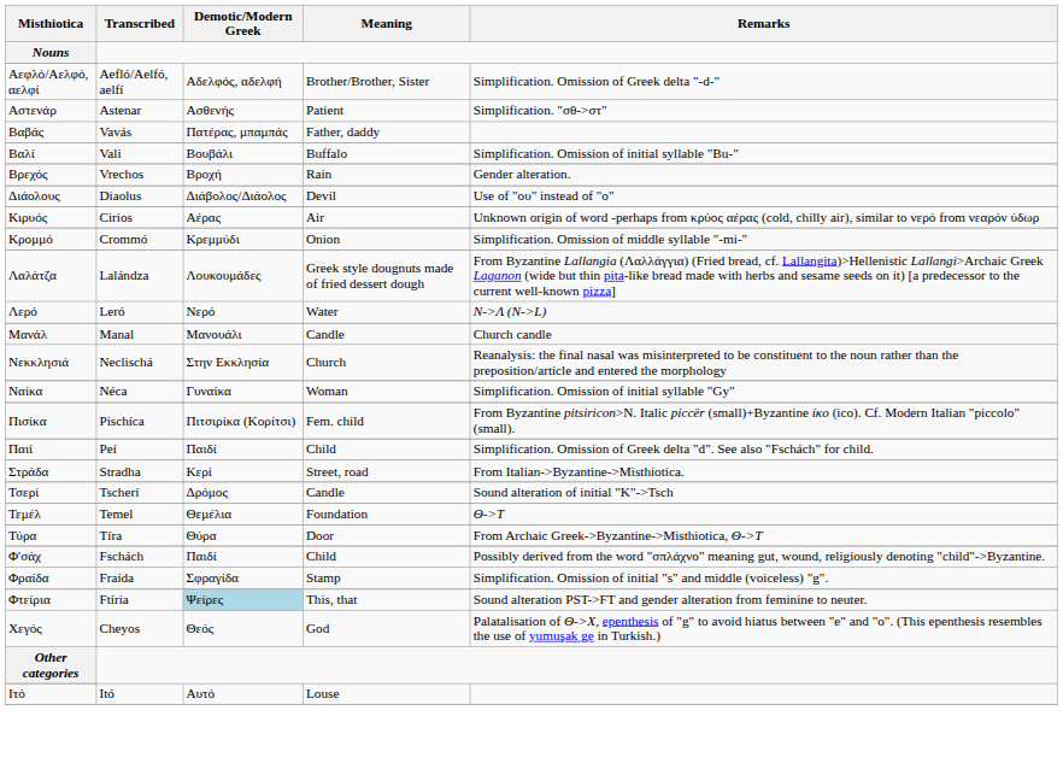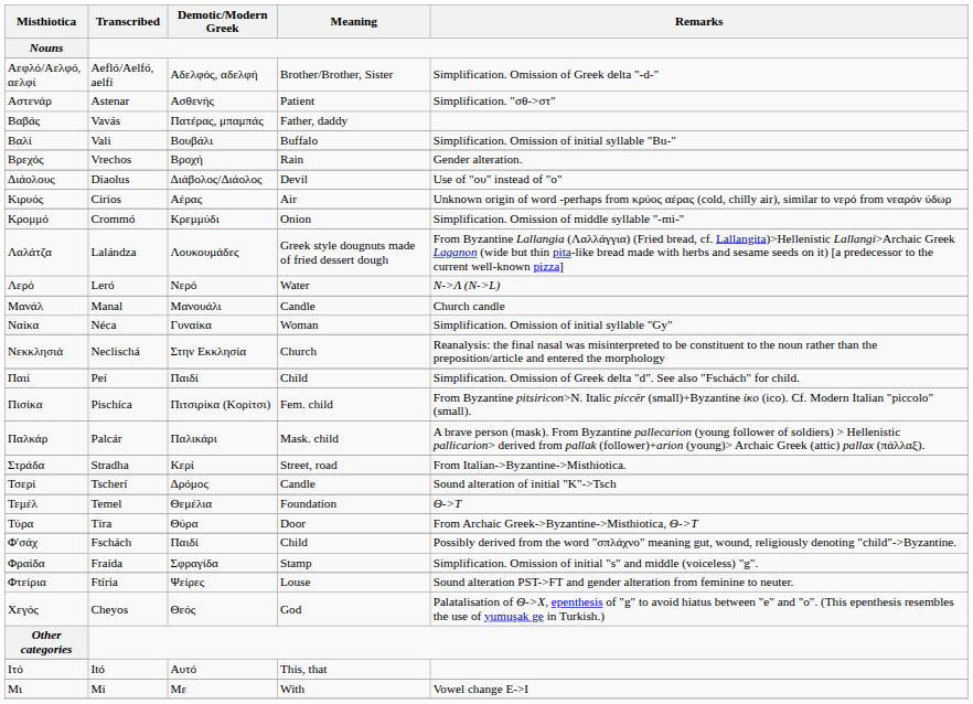 <table class="wikitable">
 <tr>
 <th>Misthiotica</th>
 <th>Transcribed</th>
 <th>Demotic/Modern Greek</th>
 <th>Meaning</th>
 <th>Remarks</th>
 </tr>
 <tr>
 <th><em>Nouns</em></th>
 </tr>
 <tr>
 </tr>
 <tr>
 </tr>
 <tr>
 </tr>
 <tr>
 <td>Αεφλό/Αελφό, αελφί</td>
 <td>Aefló/Aelfó, aelfí</td>
 <td>Αδελφός, αδελφή</td>
 <td>Brother/Brother, Sister</td>
 <td>Simplification. Omission of Greek delta "-d-"</td>
 </tr>
 <tr>
 <td>Αστενάρ</td>
 <td>Astenar</td>
 <td>Ασθενής</td>
 <td>Patient</td>
 <td>Simplification. "σθ->στ"</td>
 </tr>
 <tr>
 <td>Βαβάς</td>
 <td>Vavás</td>
 <td>Πατέρας, μπαμπάς</td>
 <td>Father, daddy</td>
 <td></td>
 </tr>
 <tr>
 </tr>
 <tr>
 <td>Βαλί</td>
 <td>Vali</td>
 <td>Βουβάλι</td>
 <td>Buffalo</td>
 <td>Simplification. Omission of initial syllable "Bu-"</td>
 </tr>
 <tr>
 </tr>
 <tr>
 <td>Βρεχός</td>
 <td>Vrechos</td>
 <td>Βροχή</td>
 <td>Rain</td>
 <td>Gender alteration.</td>
 </tr>
 <tr>
 </tr>
 <tr>
 <td>Διάολους</td>
 <td>Diaolus</td>
 <td>Διάβολος/Διάολος</td>
 <td>Devil</td>
 <td>Use of "ου" instead of "ο"</td>
 </tr>
 <tr>
 </tr>
 <tr>
 <td>Κιρυός</td>
 <td>Cirios</td>
 <td>Αέρας</td>
 <td>Air</td>
 <td>Unknown origin of word -perhaps from κρύος αέρας (cold, chilly air), similar to νερό from νεαρόν ύδωρ</td>
 </tr>
 <tr>
 </tr>
 <tr>
 <td>Κρομμό</td>
 <td>Crommó</td>
 <td>Κρεμμύδι</td>
 <td>Onion</td>
 <td>Simplification. Omission of middle syllable "-mi-"</td>
 </tr>
 <tr>
 </tr>
 <tr>
 <td>Λαλάτζα</td>
 <td>Lalándza</td>
 <td>Λουκουμάδες</td>
 <td>Greek style dougnuts made of fried dessert dough</td>
 <td>From Byzantine <em>Lallangia</em> (Λαλλάγγια) (Fried bread, cf. <a href='#'>Lallangita</a>)>Hellenistic <em>Lallangi</em>>Archaic Greek <em><a href='#'>Laganon</a></em> (wide but thin <a href='#'>pita</a>-like bread made with herbs and sesame seeds on it) [a predecessor to the current well-known <a href='#'>pizza</a>]</td>
 </tr>
 <tr>
 <td>Λερό</td>
 <td>Leró</td>
 <td>Νερό</td>
 <td>Water</td>
 <td><em>Ν->Λ (N->L)</em></td>
 </tr>
 <tr>
 </tr>
 <tr>
 <td>Μανάλ</td>
 <td>Manal</td>
 <td>Μανουάλι</td>
 <td>Candle</td>
 <td>Church candle</td>
 </tr>
 <tr>
+<td>Ναίκα</td>
+<td>Néca</td>
+<td>Γυναίκα</td>
+<td>Woman</td>
+<td>Simplification. Omission of initial syllable "Gy"</td>
+</tr>
+<tr>
+</tr>
+<tr>
 <td>Νεκκλησιά</td>
 <td>Νeclischá</td>
 <td>Στην Εκκλησία</td>
 <td>Church</td>
 <td>Reanalysis: the final nasal was misinterpreted to be constituent to the noun rather than the preposition/article and entered the morphology</td>
 </tr>
 <tr>
 </tr>
 <tr>
-<td>Ναίκα</td>
-<td>Néca</td>
-<td>Γυναίκα</td>
-<td>Woman</td>
-<td>Simplification. Omission of initial syllable "Gy"</td>
+<td>Παιί</td>
+<td>Peí</td>
+<td>Παιδί</td>
+<td>Child</td>
+<td>Simplification. Omission of Greek delta "d". See also "Fschách" for child.</td>
 </tr>
 <tr>
 </tr>
 <tr>
 <td>Πισίκα</td>
 <td>Pischíca</td>
 <td>Πιτσιρίκα (Κορίτσι)</td>
 <td>Fem. child</td>
 <td>From Byzantine <em>pitsiricon</em>>N. Italic <em>piccër</em> (small)+Byzantine <em>ίκο</em> (ico). Cf. Modern Italian "piccolo" (small).</td>
 </tr>
 <tr>
 </tr>
 <tr>
-<td>Παιί</td>
-<td>Peí</td>
-<td>Παιδί</td>
-<td>Child</td>
-<td>Simplification. Omission of Greek delta "d". See also "Fschách" for child.</td>
-</tr>
-<tr>
+<td>Παλκάρ</td>
+<td>Palcár</td>
+<td>Παλικάρι</td>
+<td>Mask. child</td>
+<td>A brave person (mask). From Byzantine <em>pallecarion</em> (young follower of soldiers) > Hellenistic <em>pallicarion</em>> derived from <em>pallak</em> (follower)+<em>arion</em> (young)> Archaic Greek (attic) <em>pallax</em> (πάλλαξ).</td>
 </tr>
 <tr>
 </tr>
 <tr>
 <td>Στράδα</td>
 <td>Stradha</td>
 <td>Κερί</td>
 <td>Street, road</td>
 <td>From Italian->Byzantine->Misthiotica.</td>
 </tr>
 <tr>
 </tr>
 <tr>
 <td>Τσερί</td>
 <td>Tscherí</td>
 <td>Δρόμος</td>
 <td>Candle</td>
 <td>Sound alteration of initial "K"->Tsch</td>
 </tr>
 <tr>
 </tr>
 <tr>
 <td>Τεμέλ</td>
 <td>Temel</td>
 <td>Θεμέλια</td>
 <td>Foundation</td>
 <td><em>Θ->T</em></td>
 </tr>
 <tr>
 </tr>
 <tr>
 <td>Τύρα</td>
 <td>Tíra</td>
 <td>Θύρα</td>
 <td>Door</td>
 <td>From Archaic Greek->Byzantine->Misthiotica, <em>Θ->T</em></td>
 </tr>
 <tr>
 </tr>
 <tr>
 <td>Φ'σάχ</td>
 <td>Fschách</td>
 <td>Παιδί</td>
 <td>Child</td>
 <td>Possibly derived from the word "σπλάχνο" meaning gut, wound, religiously denoting "child"->Byzantine.</td>
 </tr>
 <tr>
 <td>Φραίδα</td>
 <td>Fraída</td>
 <td>Σφραγίδα</td>
 <td>Stamp</td>
 <td>Simplification. Omission of initial "s" and middle (voiceless) "g".</td>
 </tr>
 <tr>
 </tr>
 <tr>
 <td>Φτείρια</td>
 <td>Ftíria</td>
-<td style="background: lightblue;">Ψείρες</td>
-<td>This, that</td>
+<td>Ψείρες</td>
+<td>Louse</td>
 <td>Sound alteration PST->FT and gender alteration from feminine to neuter.</td>
 </tr>
 <tr>
 <td>Χεγός</td>
 <td>Cheyos</td>
 <td>Θεός</td>
 <td>God</td>
 <td>Palatalisation of <em>Θ->Χ</em>, <a href='#'>epenthesis</a> of "g" to avoid hiatus between "e" and "o". (This epenthesis resembles the use of <a href='#'>yumuşak ge</a> in Turkish.)</td>
 </tr>
 <tr>
 <th><em>Other categories</em></th>
 </tr>
 <tr>
 </tr>
 <tr>
 </tr>
 <tr>
 </tr>
 <tr>
 <td>Ιτό</td>
 <td>Itó</td>
 <td>Αυτό</td>
-<td>Louse</td>
+<td>This, that</td>
 <td></td>
 </tr>
 <tr>
+</tr>
+<tr>
+<td>Μι</td>
+<td>Mi</td>
+<td>Με</td>
+<td>With</td>
+<td>Vowel change E->I</td>
 </tr>
 <tr>
 </tr>
 <tr>
 </tr>
 </table>
